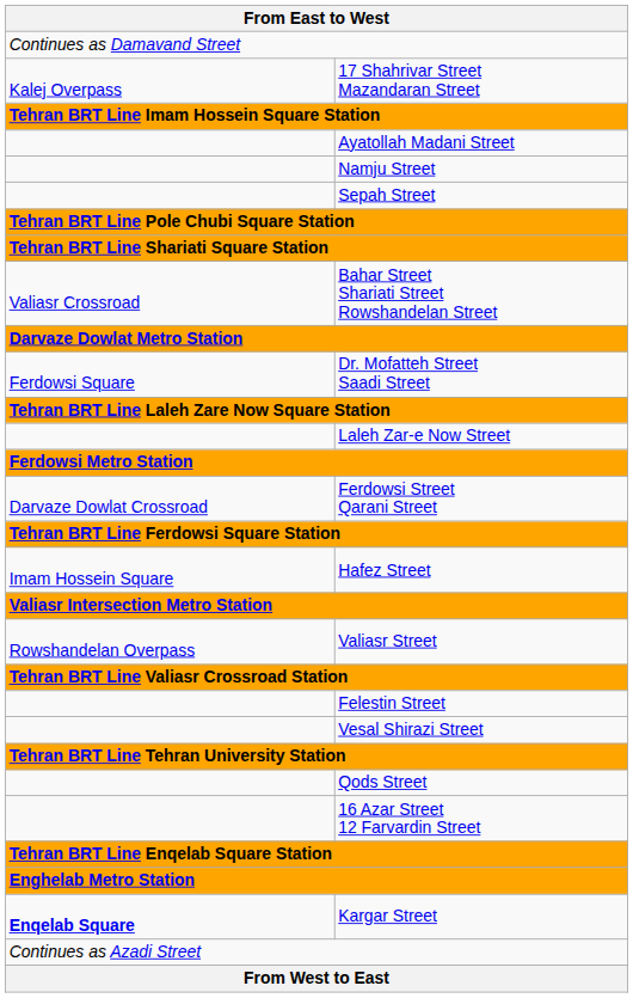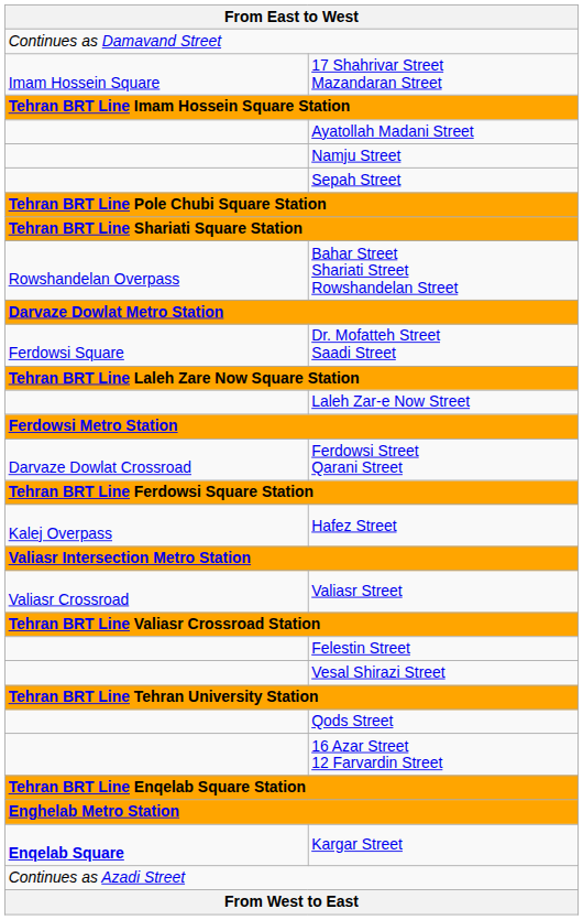 <table class="wikitable" style="text-align:left" width="600px">
 <tr>
 <th text-align="left" colspan="3"> From East to West </th>
 </tr>
 <tr>
 <td colspan="3"><em>Continues as  <a href='#'>Damavand Street</a></em></td>
 </tr>
 <tr>
-<td><br><a href='#'>Kalej Overpass</a></td>
+<td><br><a href='#'>Imam Hossein Square</a></td>
 <td> <a href='#'>17 Shahrivar Street</a><br> <a href='#'>Mazandaran Street</a></td>
 </tr>
 <tr>
 <td text-align="left" colspan="3" style="background: orange; color: black;"> <strong><a href='#'>Tehran BRT Line</a> Imam Hossein Square Station</strong></td>
 </tr>
 <tr>
 <td></td>
 <td> <a href='#'>Ayatollah Madani Street</a></td>
 </tr>
 <tr>
 <td></td>
 <td> <a href='#'>Namju Street</a></td>
 </tr>
 <tr>
 <td></td>
 <td> <a href='#'>Sepah Street</a></td>
 </tr>
 <tr>
 <td text-align="left" colspan="3" style="background: orange; color: black;"> <strong><a href='#'>Tehran BRT Line</a> Pole Chubi Square Station</strong></td>
 </tr>
 <tr>
 <td text-align="left" colspan="3" style="background: orange; color: black;"> <strong><a href='#'>Tehran BRT Line</a> Shariati Square Station</strong></td>
 </tr>
 <tr>
-<td><br><a href='#'>Valiasr Crossroad</a></td>
+<td><br><a href='#'>Rowshandelan Overpass</a></td>
 <td> <a href='#'>Bahar Street</a><br> <a href='#'>Shariati Street</a><br> <a href='#'>Rowshandelan Street</a></td>
 </tr>
 <tr>
 <td text-align="left" colspan="3" style="background: orange; color: white;"> <strong><a href='#'>Darvaze Dowlat Metro Station</a></strong></td>
 </tr>
 <tr>
 <td><br><a href='#'>Ferdowsi Square</a></td>
 <td> <a href='#'>Dr. Mofatteh Street</a><br> <a href='#'>Saadi Street</a></td>
 </tr>
 <tr>
 <td text-align="left" colspan="3" style="background: orange; color: black;"> <strong><a href='#'>Tehran BRT Line</a> Laleh Zare Now Square Station</strong></td>
 </tr>
 <tr>
 <td></td>
 <td> <a href='#'>Laleh Zar-e Now Street</a></td>
 </tr>
 <tr>
 <td text-align="left" colspan="3" style="background: orange; color: white;"> <strong><a href='#'>Ferdowsi Metro Station</a></strong></td>
 </tr>
 <tr>
 <td><br><a href='#'>Darvaze Dowlat Crossroad</a></td>
 <td> <a href='#'>Ferdowsi Street</a><br> <a href='#'>Qarani Street</a></td>
 </tr>
 <tr>
 <td text-align="left" colspan="3" style="background: orange; color: black;"> <strong><a href='#'>Tehran BRT Line</a> Ferdowsi Square Station</strong></td>
 </tr>
 <tr>
-<td><br><a href='#'>Imam Hossein Square</a></td>
+<td><br><a href='#'>Kalej Overpass</a></td>
 <td> <a href='#'>Hafez Street</a></td>
 </tr>
 <tr>
 <td text-align="left" colspan="3" style="background: orange; color: white;"> <strong><a href='#'>Valiasr Intersection Metro Station</a></strong></td>
 </tr>
 <tr>
-<td><br><a href='#'>Rowshandelan Overpass</a></td>
+<td><br><a href='#'>Valiasr Crossroad</a></td>
 <td> <a href='#'>Valiasr Street</a></td>
 </tr>
 <tr>
 <td text-align="left" colspan="3" style="background: orange; color: black;"> <strong><a href='#'>Tehran BRT Line</a> Valiasr Crossroad Station</strong></td>
 </tr>
 <tr>
 <td></td>
 <td> <a href='#'>Felestin Street</a></td>
 </tr>
 <tr>
 <td></td>
 <td> <a href='#'>Vesal Shirazi Street</a></td>
 </tr>
 <tr>
 <td text-align="left" colspan="3" style="background: orange; color: black;"> <strong><a href='#'>Tehran BRT Line</a> Tehran University Station</strong></td>
 </tr>
 <tr>
 <td></td>
 <td> <a href='#'>Qods Street</a></td>
 </tr>
 <tr>
 <td></td>
 <td> <a href='#'>16 Azar Street</a><br> <a href='#'>12 Farvardin Street</a></td>
 </tr>
 <tr>
 <td text-align="left" colspan="3" style="background: orange; color: black;"> <strong><a href='#'>Tehran BRT Line</a> Enqelab Square Station</strong></td>
 </tr>
 <tr>
 <td text-align="left" colspan="3" style="background: orange; color: white;"> <strong><a href='#'>Enghelab Metro Station</a></strong></td>
 </tr>
 <tr>
 <td><strong><br><a href='#'>Enqelab Square</a></strong></td>
 <td> <a href='#'>Kargar Street</a></td>
 </tr>
 <tr>
 <td colspan="3"><em>Continues as  <a href='#'>Azadi Street</a></em></td>
 </tr>
 <tr>
 <th text-align="left" colspan="3"> From West to East </th>
 </tr>
 </table>
